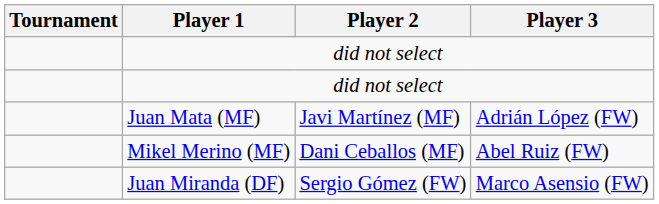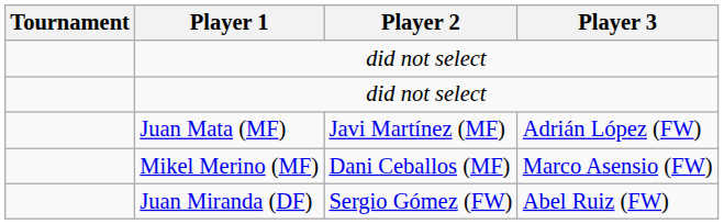 <table class="wikitable">
 <tr>
 <th>Tournament</th>
 <th>Player 1</th>
 <th>Player 2</th>
 <th>Player 3</th>
 </tr>
 <tr>
 <td></td>
 <td colspan="3" align="center"><em>did not select</em></td>
 </tr>
 <tr>
 <td></td>
 <td colspan="3" align="center"><em>did not select</em></td>
 </tr>
 <tr>
 <td></td>
 <td><a href='#'>Juan Mata</a> (<a href='#'>MF</a>)</td>
 <td><a href='#'>Javi Martínez</a> (<a href='#'>MF</a>)</td>
 <td><a href='#'>Adrián López</a> (<a href='#'>FW</a>)</td>
 </tr>
 <tr>
 <td></td>
 <td><a href='#'>Mikel Merino</a> (<a href='#'>MF</a>)</td>
 <td><a href='#'>Dani Ceballos</a> (<a href='#'>MF</a>)</td>
-<td><a href='#'>Abel Ruiz</a> (<a href='#'>FW</a>)</td>
+<td><a href='#'>Marco Asensio</a> (<a href='#'>FW</a>)</td>
 </tr>
 <tr>
 <td></td>
 <td><a href='#'>Juan Miranda</a> (<a href='#'>DF</a>)</td>
 <td><a href='#'>Sergio Gómez</a> (<a href='#'>FW</a>)</td>
-<td><a href='#'>Marco Asensio</a> (<a href='#'>FW</a>)</td>
+<td><a href='#'>Abel Ruiz</a> (<a href='#'>FW</a>)</td>
 </tr>
 </table>
